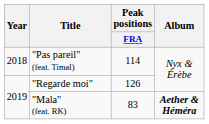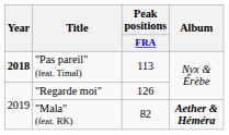 <table class="wikitable">
 <tr>
 <th align="center" rowspan="2" width="10">Year</th>
 <th align="center" rowspan="2" width="120">Title</th>
 <th align="center" width="20">Peak positions</th>
 <th align="center" rowspan="2" width="70">Album</th>
 </tr>
 <tr>
 <th scope="col" style="width:3em;font-size:90%;"><a href='#'>FRA</a><br></th>
 </tr>
 <tr>
-<td style="text-align:center;">2018</td>
+<td style="text-align:center;"><strong>2018</strong></td>
 <td>"Pas pareil"<br><small>(feat. Timal)</small></td>
-<td style="text-align:center;">114</td>
+<td style="text-align:center;">113</td>
 <td style="text-align:center;" rowspan="2"><em>Nyx & Érèbe</em></td>
 </tr>
 <tr>
 <td style="text-align:center;" rowspan="2">2019</td>
 <td>"Regarde moi"</td>
 <td style="text-align:center;">126</td>
 </tr>
 <tr>
 <td>"Mala"<br><small>(feat. RK)</small></td>
-<td style="text-align:center;">83<br></td>
+<td style="text-align:center;">82<br></td>
 <td style="text-align:center;"><strong><em>Aether & Héméra</em></strong></td>
 </tr>
 </table>
